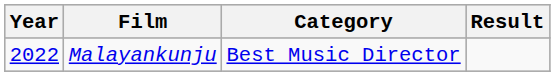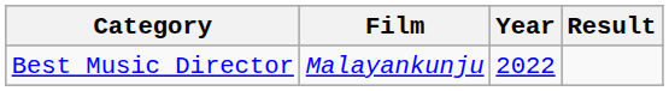 <table class="wikitable">
 <tr>
+<th>Category</th>
+<th>Film</th>
 <th>Year</th>
-<th>Film</th>
-<th>Category</th>
 <th>Result</th>
 </tr>
 <tr>
+<td style="text-align:center;"><a href='#'>Best Music Director</a></td>
+<td style="text-align:center;"><em><a href='#'>Malayankunju</a></em></td>
 <td style="text-align:center;"><a href='#'>2022</a></td>
-<td style="text-align:center;"><em><a href='#'>Malayankunju</a></em></td>
-<td style="text-align:center;"><a href='#'>Best Music Director</a></td>
 <td></td>
 </tr>
 </table>
